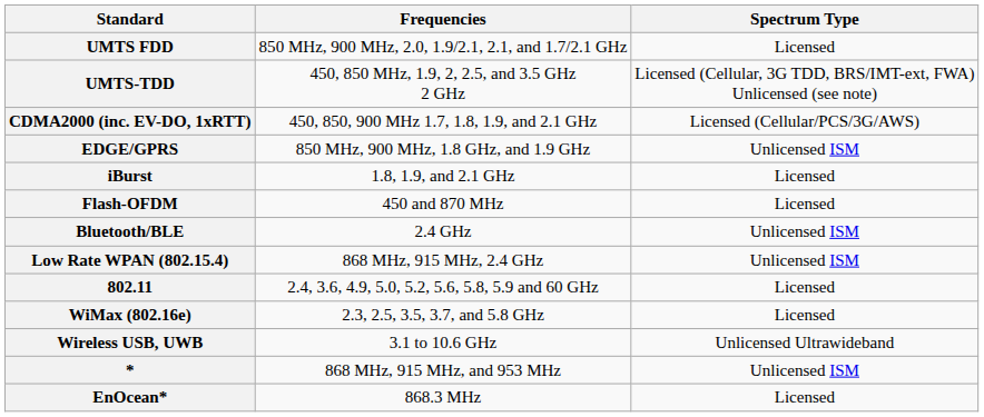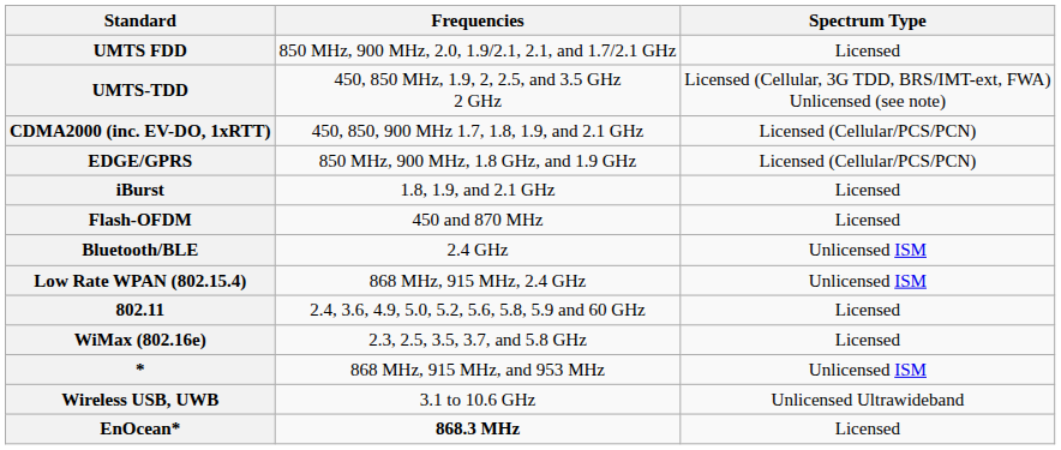 <table class="wikitable" style="font-size:95%; text-align:center;">
 <tr>
 <th>Standard</th>
 <th>Frequencies</th>
 <th>Spectrum Type</th>
 </tr>
 <tr>
 <th>UMTS FDD</th>
 <td>850 MHz, 900 MHz, 2.0, 1.9/2.1, 2.1, and 1.7/2.1 GHz</td>
 <td>Licensed</td>
 </tr>
 <tr>
 <th>UMTS-TDD</th>
 <td>450, 850 MHz, 1.9, 2, 2.5, and 3.5 GHz<br>2 GHz</td>
 <td>Licensed (Cellular, 3G TDD, BRS/IMT-ext, FWA)<br>Unlicensed (see note)</td>
 </tr>
 <tr>
 <th>CDMA2000 (inc. EV-DO, 1xRTT)</th>
 <td>450, 850, 900 MHz 1.7, 1.8, 1.9, and 2.1 GHz </td>
-<td>Licensed (Cellular/PCS/3G/AWS)</td>
+<td>Licensed (Cellular/PCS/PCN)</td>
 </tr>
 <tr>
 <th>EDGE/GPRS</th>
 <td>850 MHz, 900 MHz, 1.8 GHz, and 1.9 GHz</td>
-<td>Unlicensed <a href='#'>ISM</a></td>
+<td>Licensed (Cellular/PCS/PCN)</td>
 </tr>
 <tr>
 <th>iBurst</th>
 <td>1.8, 1.9, and 2.1 GHz</td>
 <td>Licensed</td>
 </tr>
 <tr>
 <th>Flash-OFDM</th>
 <td>450 and 870 MHz</td>
 <td>Licensed</td>
 </tr>
 <tr>
 <th>Bluetooth/BLE</th>
 <td>2.4 GHz</td>
 <td>Unlicensed <a href='#'>ISM</a></td>
 </tr>
 <tr>
 <th>Low Rate WPAN (802.15.4)</th>
 <td>868 MHz, 915 MHz, 2.4 GHz</td>
 <td>Unlicensed <a href='#'>ISM</a></td>
 </tr>
 <tr>
 <th>802.11</th>
 <td>2.4, 3.6, 4.9, 5.0, 5.2, 5.6, 5.8, 5.9 and 60 GHz</td>
 <td>Licensed</td>
 </tr>
 <tr>
 <th>WiMax (802.16e)</th>
 <td>2.3, 2.5, 3.5, 3.7, and 5.8 GHz</td>
 <td>Licensed</td>
 </tr>
 <tr>
+<th>*</th>
+<td>868 MHz, 915 MHz, and 953 MHz</td>
+<td>Unlicensed <a href='#'>ISM</a></td>
+</tr>
+<tr>
 <th>Wireless USB, UWB</th>
 <td>3.1 to 10.6 GHz</td>
 <td>Unlicensed Ultrawideband</td>
 </tr>
 <tr>
-<th>*</th>
-<td>868 MHz, 915 MHz, and 953 MHz</td>
-<td>Unlicensed <a href='#'>ISM</a></td>
-</tr>
-<tr>
 <th>EnOcean*</th>
-<td>868.3 MHz</td>
+<td><strong>868.3 MHz</strong></td>
 <td>Licensed</td>
 </tr>
 </table>
